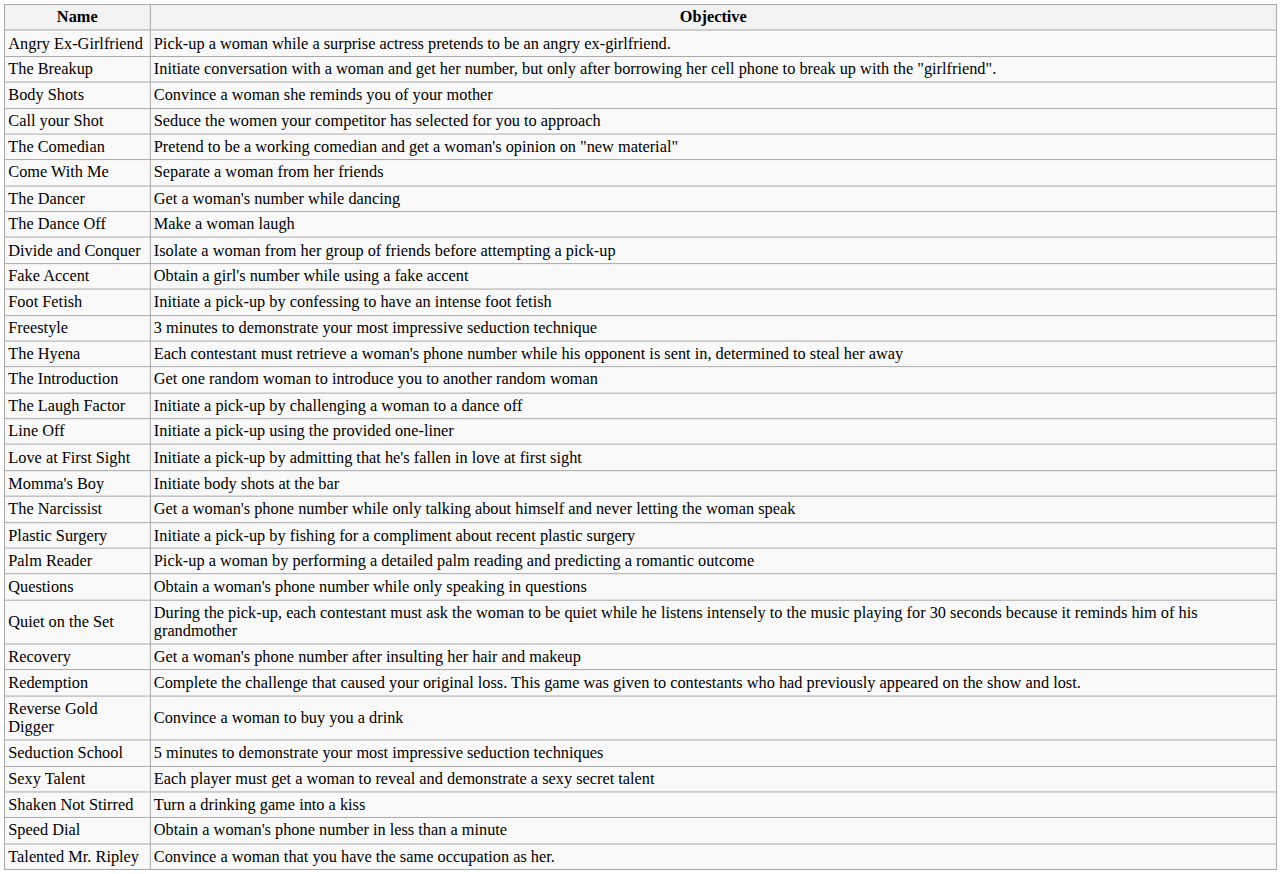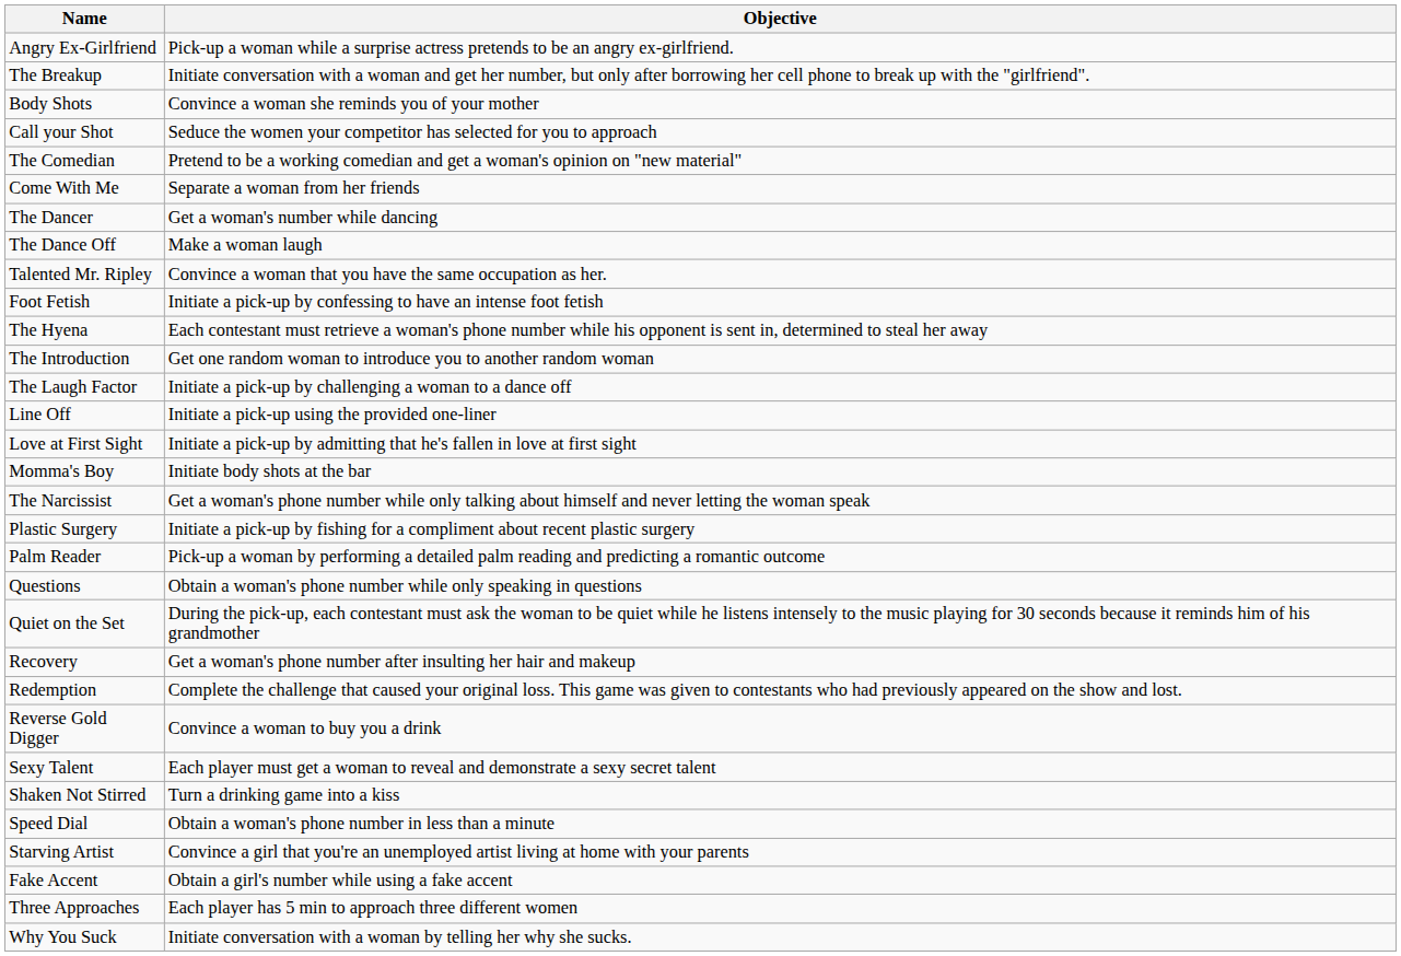 <table class="wikitable">
 <tr>
 <th>Name</th>
 <th>Objective</th>
 </tr>
 <tr>
 <td>Angry Ex-Girlfriend</td>
 <td>Pick-up a woman while a surprise actress pretends to be an angry ex-girlfriend.</td>
 </tr>
 <tr>
 <td>The Breakup</td>
 <td>Initiate conversation with a woman and get her number, but only after borrowing her cell phone to break up with the "girlfriend".</td>
 </tr>
 <tr>
 <td>Body Shots</td>
 <td>Convince a woman she reminds you of your mother</td>
 </tr>
 <tr>
 <td>Call your Shot</td>
 <td>Seduce the women your competitor has selected for you to approach</td>
 </tr>
 <tr>
 <td>The Comedian</td>
 <td>Pretend to be a working comedian and get a woman's opinion on "new material"</td>
 </tr>
 <tr>
 <td>Come With Me</td>
 <td>Separate a woman from her friends</td>
 </tr>
 <tr>
 <td>The Dancer</td>
 <td>Get a woman's number while dancing</td>
 </tr>
 <tr>
 <td>The Dance Off</td>
 <td>Make a woman laugh</td>
 </tr>
 <tr>
-<td>Divide and Conquer</td>
-<td>Isolate a woman from her group of friends before attempting a pick-up</td>
-</tr>
-<tr>
-<td>Fake Accent</td>
-<td>Obtain a girl's number while using a fake accent</td>
+<td>Talented Mr. Ripley</td>
+<td>Convince a woman that you have the same occupation as her.</td>
 </tr>
 <tr>
 <td>Foot Fetish</td>
 <td>Initiate a pick-up by confessing to have an intense foot fetish</td>
-</tr>
-<tr>
-<td>Freestyle</td>
-<td>3 minutes to demonstrate your most impressive seduction technique</td>
 </tr>
 <tr>
 <td>The Hyena</td>
 <td>Each contestant must retrieve a woman's phone number while his opponent is sent in, determined to steal her away</td>
 </tr>
 <tr>
 <td>The Introduction</td>
 <td>Get one random woman to introduce you to another random woman</td>
 </tr>
 <tr>
 <td>The Laugh Factor</td>
 <td>Initiate a pick-up by challenging a woman to a dance off</td>
 </tr>
 <tr>
 <td>Line Off</td>
 <td>Initiate a pick-up using the provided one-liner</td>
 </tr>
 <tr>
 <td>Love at First Sight</td>
 <td>Initiate a pick-up by admitting that he's fallen in love at first sight</td>
 </tr>
 <tr>
 <td>Momma's Boy</td>
 <td>Initiate body shots at the bar</td>
 </tr>
 <tr>
 <td>The Narcissist</td>
 <td>Get a woman's phone number while only talking about himself and never letting the woman speak</td>
 </tr>
 <tr>
 <td>Plastic Surgery</td>
 <td>Initiate a pick-up by fishing for a compliment about recent plastic surgery</td>
 </tr>
 <tr>
 <td>Palm Reader</td>
 <td>Pick-up a woman by performing a detailed palm reading and predicting a romantic outcome</td>
 </tr>
 <tr>
 <td>Questions</td>
 <td>Obtain a woman's phone number while only speaking in questions</td>
 </tr>
 <tr>
 <td>Quiet on the Set</td>
 <td>During the pick-up, each contestant must ask the woman to be quiet while he listens intensely to the music playing for 30 seconds because it reminds him of his grandmother</td>
 </tr>
 <tr>
 <td>Recovery</td>
 <td>Get a woman's phone number after insulting her hair and makeup</td>
 </tr>
 <tr>
 <td>Redemption</td>
 <td>Complete the challenge that caused your original loss. This game was given to contestants who had previously appeared on the show and lost.</td>
 </tr>
 <tr>
 <td>Reverse Gold Digger</td>
 <td>Convince a woman to buy you a drink</td>
 </tr>
 <tr>
-<td>Seduction School</td>
-<td>5 minutes to demonstrate your most impressive seduction techniques</td>
-</tr>
-<tr>
 <td>Sexy Talent</td>
 <td>Each player must get a woman to reveal and demonstrate a sexy secret talent</td>
 </tr>
 <tr>
 <td>Shaken Not Stirred</td>
 <td>Turn a drinking game into a kiss</td>
 </tr>
 <tr>
 <td>Speed Dial</td>
 <td>Obtain a woman's phone number in less than a minute</td>
 </tr>
 <tr>
-<td>Talented Mr. Ripley</td>
-<td>Convince a woman that you have the same occupation as her.</td>
+<td>Starving Artist</td>
+<td>Convince a girl that you're an unemployed artist living at home with your parents</td>
+</tr>
+<tr>
+<td>Fake Accent</td>
+<td>Obtain a girl's number while using a fake accent</td>
+</tr>
+<tr>
+<td>Three Approaches</td>
+<td>Each player has 5 min to approach three different women</td>
+</tr>
+<tr>
+<td>Why You Suck</td>
+<td>Initiate conversation with a woman by telling her why she sucks.</td>
 </tr>
 <tr>
 </tr>
 </table>
